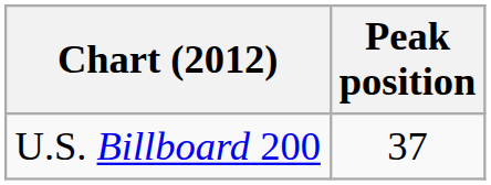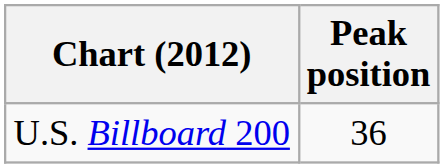 <table class="wikitable">
 <tr>
 <th>Chart (2012)</th>
 <th>Peak<br>position</th>
 </tr>
 <tr>
 <td>U.S. <a href='#'><em>Billboard</em> 200</a></td>
-<td style="text-align:center;">37</td>
+<td style="text-align:center;">36</td>
 </tr>
 </table>
